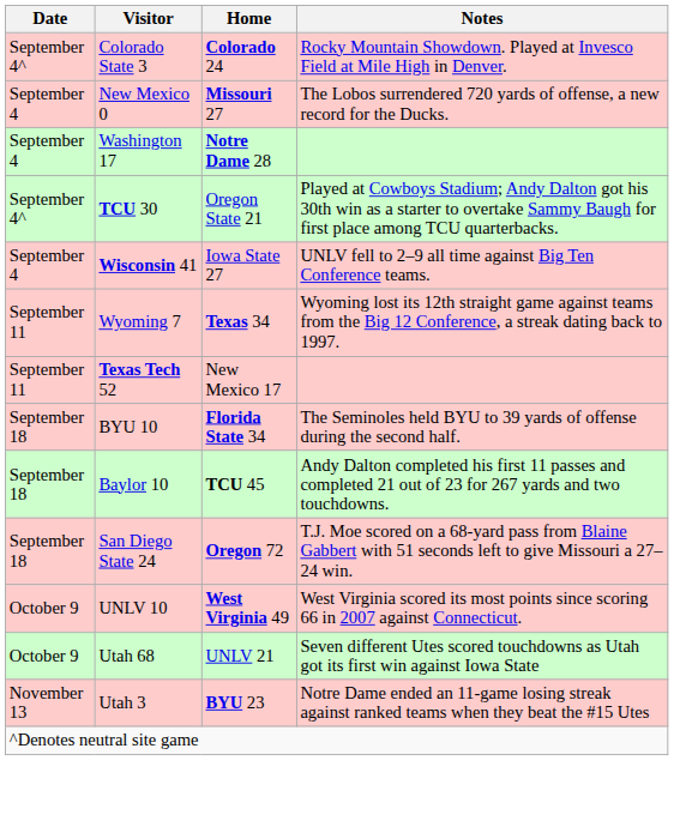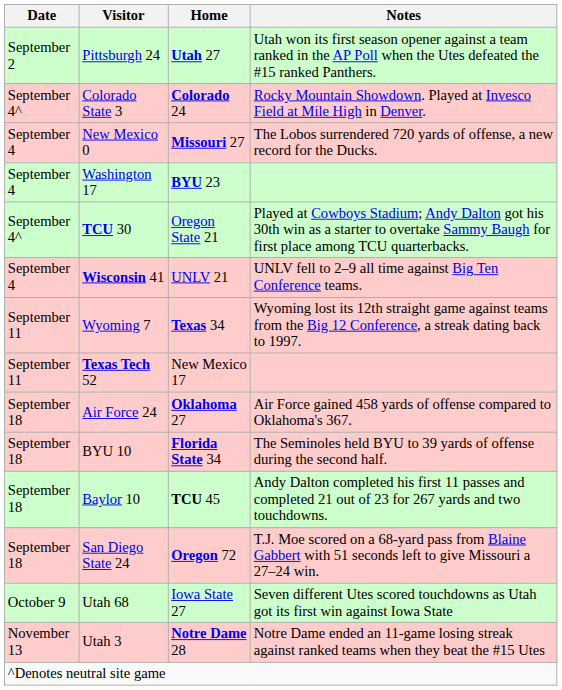 <table class="wikitable">
 <tr>
 <th>Date</th>
 <th>Visitor</th>
 <th>Home</th>
 <th>Notes</th>
+</tr>
+<tr bgcolor=#ccffcc>
+<td>September 2</td>
+<td><a href='#'>Pittsburgh</a> 24</td>
+<td><strong><a href='#'>Utah</a></strong> 27</td>
+<td>Utah won its first season opener against a team ranked in the <a href='#'>AP Poll</a> when the Utes defeated the #15 ranked Panthers.</td>
 </tr>
 <tr bgcolor=#ffcccc>
 <td>September 4^</td>
 <td><a href='#'>Colorado State</a> 3</td>
 <td><strong><a href='#'>Colorado</a></strong> 24</td>
 <td><a href='#'>Rocky Mountain Showdown</a>. Played at <a href='#'>Invesco Field at Mile High</a> in <a href='#'>Denver</a>.</td>
 </tr>
 <tr bgcolor=#ffcccc>
 <td>September 4</td>
 <td><a href='#'>New Mexico</a> 0</td>
 <td><strong><a href='#'>Missouri</a></strong> 27</td>
 <td>The Lobos surrendered 720 yards of offense, a new record for the Ducks.</td>
 </tr>
 <tr bgcolor=#ccffcc>
 <td>September 4</td>
 <td><a href='#'>Washington</a> 17</td>
-<td><strong><a href='#'>Notre Dame</a></strong> 28</td>
+<td><strong><a href='#'>BYU</a></strong> 23</td>
 <td></td>
 </tr>
 <tr bgcolor=#ccffcc>
 <td>September 4^</td>
 <td><strong><a href='#'>TCU</a></strong> 30</td>
 <td><a href='#'>Oregon State</a> 21</td>
 <td>Played at <a href='#'>Cowboys Stadium</a>; <a href='#'>Andy Dalton</a> got his 30th win as a starter to overtake <a href='#'>Sammy Baugh</a> for first place among TCU quarterbacks.</td>
 </tr>
 <tr bgcolor=#ffcccc>
 <td>September 4</td>
 <td><strong><a href='#'>Wisconsin</a></strong> 41</td>
-<td><a href='#'>Iowa State</a> 27</td>
+<td><a href='#'>UNLV</a> 21</td>
 <td>UNLV fell to 2–9 all time against <a href='#'>Big Ten Conference</a> teams.</td>
 </tr>
 <tr bgcolor=#ffcccc>
 <td>September 11</td>
 <td><a href='#'>Wyoming</a> 7</td>
 <td><strong><a href='#'>Texas</a></strong> 34</td>
 <td>Wyoming lost its 12th straight game against teams from the <a href='#'>Big 12 Conference</a>, a streak dating back to 1997.</td>
 </tr>
 <tr bgcolor=#ffcccc>
 <td>September 11</td>
 <td><strong><a href='#'>Texas Tech</a></strong> 52</td>
 <td>New Mexico 17</td>
 <td></td>
+</tr>
+<tr bgcolor=#ffcccc>
+<td>September 18</td>
+<td><a href='#'>Air Force</a> 24</td>
+<td><strong><a href='#'>Oklahoma</a></strong> 27</td>
+<td>Air Force gained 458 yards of offense compared to Oklahoma's 367.</td>
 </tr>
 <tr bgcolor=#ffcccc>
 <td>September 18</td>
 <td>BYU 10</td>
 <td><strong><a href='#'>Florida State</a></strong> 34</td>
 <td>The Seminoles held BYU to 39 yards of offense during the second half.</td>
 </tr>
 <tr bgcolor=#ccffcc>
 <td>September 18</td>
 <td><a href='#'>Baylor</a> 10</td>
 <td><strong>TCU</strong> 45</td>
 <td>Andy Dalton completed his first 11 passes and completed 21 out of 23 for 267 yards and two touchdowns.</td>
 </tr>
 <tr bgcolor=#ffcccc>
 <td>September 18</td>
 <td><a href='#'>San Diego State</a> 24</td>
 <td><strong><a href='#'>Oregon</a></strong> 72</td>
 <td>T.J. Moe scored on a 68-yard pass from <a href='#'>Blaine Gabbert</a> with 51 seconds left to give Missouri a 27–24 win.</td>
 </tr>
-<tr bgcolor=#ffcccc>
-<td>October 9</td>
-<td>UNLV 10</td>
-<td><strong><a href='#'>West Virginia</a></strong> 49</td>
-<td>West Virginia scored its most points since scoring 66 in <a href='#'>2007</a> against <a href='#'>Connecticut</a>.</td>
-</tr>
 <tr bgcolor=#ccffcc>
 <td>October 9</td>
 <td>Utah 68</td>
-<td><a href='#'>UNLV</a> 21</td>
+<td><a href='#'>Iowa State</a> 27</td>
 <td>Seven different Utes scored touchdowns as Utah got its first win against Iowa State</td>
 </tr>
 <tr bgcolor=#ffcccc>
 <td>November 13</td>
 <td>Utah 3</td>
-<td><strong><a href='#'>BYU</a></strong> 23</td>
+<td><strong><a href='#'>Notre Dame</a></strong> 28</td>
 <td>Notre Dame ended an 11-game losing streak against ranked teams when they beat the #15 Utes</td>
 </tr>
 <tr>
 <td colspan=4>^Denotes neutral site game</td>
 </tr>
 </table>
